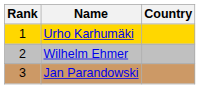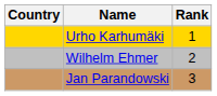 <table class="wikitable sortable" style="text-align:center">
 <tr>
+<th>Country</th>
+<th>Name</th>
 <th>Rank</th>
-<th>Name</th>
-<th>Country</th>
 </tr>
 <tr bgcolor=gold>
+<td align="left"></td>
+<td align="left"><a href='#'>Urho Karhumäki</a></td>
 <td>1</td>
-<td align="left"><a href='#'>Urho Karhumäki</a></td>
-<td align="left"></td>
 </tr>
 <tr bgcolor=silver>
+<td align="left"></td>
+<td align="left"><a href='#'>Wilhelm Ehmer</a></td>
 <td>2</td>
-<td align="left"><a href='#'>Wilhelm Ehmer</a></td>
-<td align="left"></td>
 </tr>
 <tr bgcolor=#CC9966>
+<td align="left"></td>
+<td align="left"><a href='#'>Jan Parandowski</a></td>
 <td>3</td>
-<td align="left"><a href='#'>Jan Parandowski</a></td>
-<td align="left"></td>
 </tr>
 </table>
